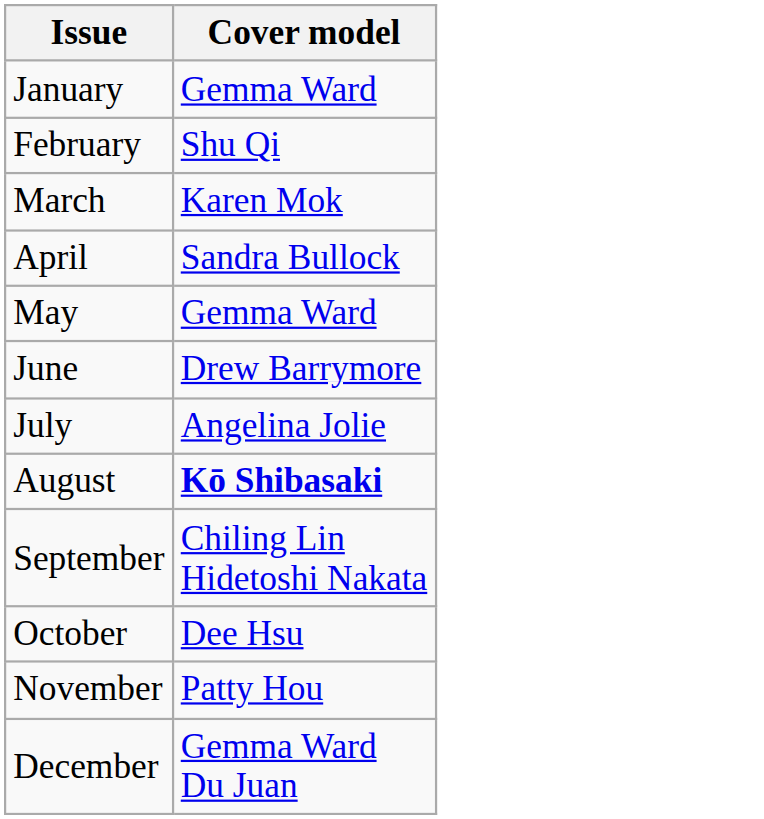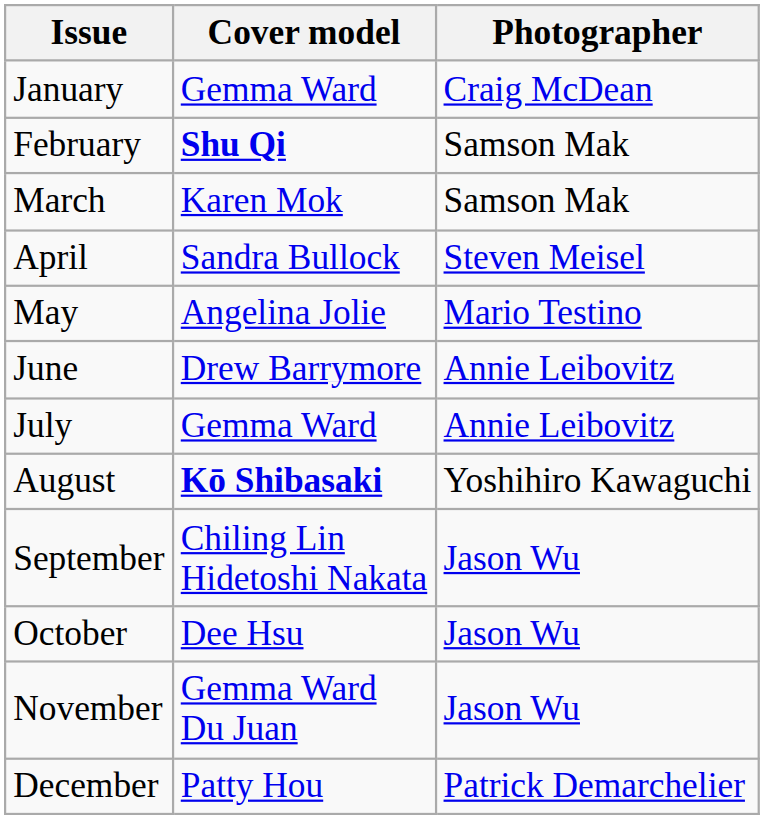 <table class="wikitable">
 <tr>
 <th>Issue</th>
 <th>Cover model</th>
+<th>Photographer</th>
 </tr>
 <tr>
 <td>January</td>
 <td><a href='#'>Gemma Ward</a></td>
+<td><a href='#'>Craig McDean</a></td>
 </tr>
 <tr>
 <td>February</td>
-<td><a href='#'>Shu Qi</a></td>
+<td><strong><a href='#'>Shu Qi</a></strong></td>
+<td>Samson Mak</td>
 </tr>
 <tr>
 <td>March</td>
 <td><a href='#'>Karen Mok</a></td>
+<td>Samson Mak</td>
 </tr>
 <tr>
 <td>April</td>
 <td><a href='#'>Sandra Bullock</a></td>
+<td><a href='#'>Steven Meisel</a></td>
 </tr>
 <tr>
 <td>May</td>
-<td><a href='#'>Gemma Ward</a></td>
+<td><a href='#'>Angelina Jolie</a></td>
+<td><a href='#'>Mario Testino</a></td>
 </tr>
 <tr>
 <td>June</td>
 <td><a href='#'>Drew Barrymore</a></td>
+<td><a href='#'>Annie Leibovitz</a></td>
 </tr>
 <tr>
 <td>July</td>
-<td><a href='#'>Angelina Jolie</a></td>
+<td><a href='#'>Gemma Ward</a></td>
+<td><a href='#'>Annie Leibovitz</a></td>
 </tr>
 <tr>
 <td>August</td>
 <td><strong><a href='#'>Kō Shibasaki</a></strong></td>
+<td>Yoshihiro Kawaguchi</td>
 </tr>
 <tr>
 <td>September</td>
 <td><a href='#'>Chiling Lin</a> <br> <a href='#'>Hidetoshi Nakata</a></td>
+<td><a href='#'>Jason Wu</a></td>
 </tr>
 <tr>
 <td>October</td>
 <td><a href='#'>Dee Hsu</a></td>
+<td><a href='#'>Jason Wu</a></td>
 </tr>
 <tr>
 <td>November</td>
-<td><a href='#'>Patty Hou</a></td>
+<td><a href='#'>Gemma Ward</a> <br> <a href='#'>Du Juan</a></td>
+<td><a href='#'>Jason Wu</a></td>
 </tr>
 <tr>
 <td>December</td>
-<td><a href='#'>Gemma Ward</a> <br> <a href='#'>Du Juan</a></td>
+<td><a href='#'>Patty Hou</a></td>
+<td><a href='#'>Patrick Demarchelier</a></td>
 </tr>
 </table>
